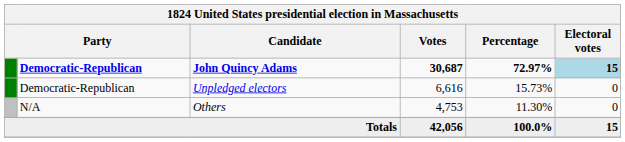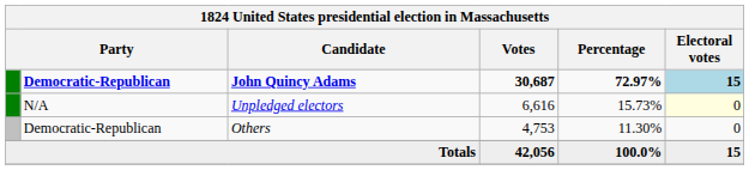 <table class="wikitable" style="font-size: 95%;">
 <tr>
 <th colspan="6">1824 United States presidential election in Massachusetts</th>
 </tr>
 <tr>
 <th colspan="2" style="width: 15em">Party</th>
 <th style="width: 17em">Candidate</th>
 <th style="width: 5em">Votes</th>
 <th style="width: 7em">Percentage</th>
 <th style="width: 5em">Electoral votes</th>
 </tr>
 <tr>
 <th style="background-color:#008000; width: 3px"></th>
 <td style="width: 130px"><strong><a href='#'>Democratic-Republican</a></strong></td>
 <td><strong><a href='#'>John Quincy Adams</a></strong></td>
 <td align="right"><strong>30,687</strong></td>
 <td align="right"><strong>72.97%</strong></td>
 <td align="right" style="background: lightblue;"><strong>15</strong></td>
 </tr>
 <tr>
 <th style="background-color:#008000; width: 3px"></th>
-<td style="width: 130px">Democratic-Republican</td>
+<td style="width: 130px">N/A</td>
 <td><em><a href='#'>Unpledged electors</a></em></td>
 <td align="right">6,616</td>
 <td align="right">15.73%</td>
-<td align="right">0</td>
+<td align="right" style="background: lightyellow;">0</td>
 </tr>
 <tr>
 <th style="background-color:#c0c0c0; width: 3px"></th>
-<td style="width: 130px">N/A</td>
+<td style="width: 130px">Democratic-Republican</td>
 <td><em>Others</em></td>
 <td align="right">4,753</td>
 <td align="right">11.30%</td>
 <td align="right">0</td>
 </tr>
 <tr>
 </tr>
 <tr bgcolor="#EEEEEE">
 <td colspan="3" align="right"><strong>Totals</strong></td>
 <td align="right"><strong>42,056</strong></td>
 <td align="right"><strong>100.0%</strong></td>
 <td align="right"><strong>15</strong></td>
 </tr>
 <tr>
 </tr>
 </table>
